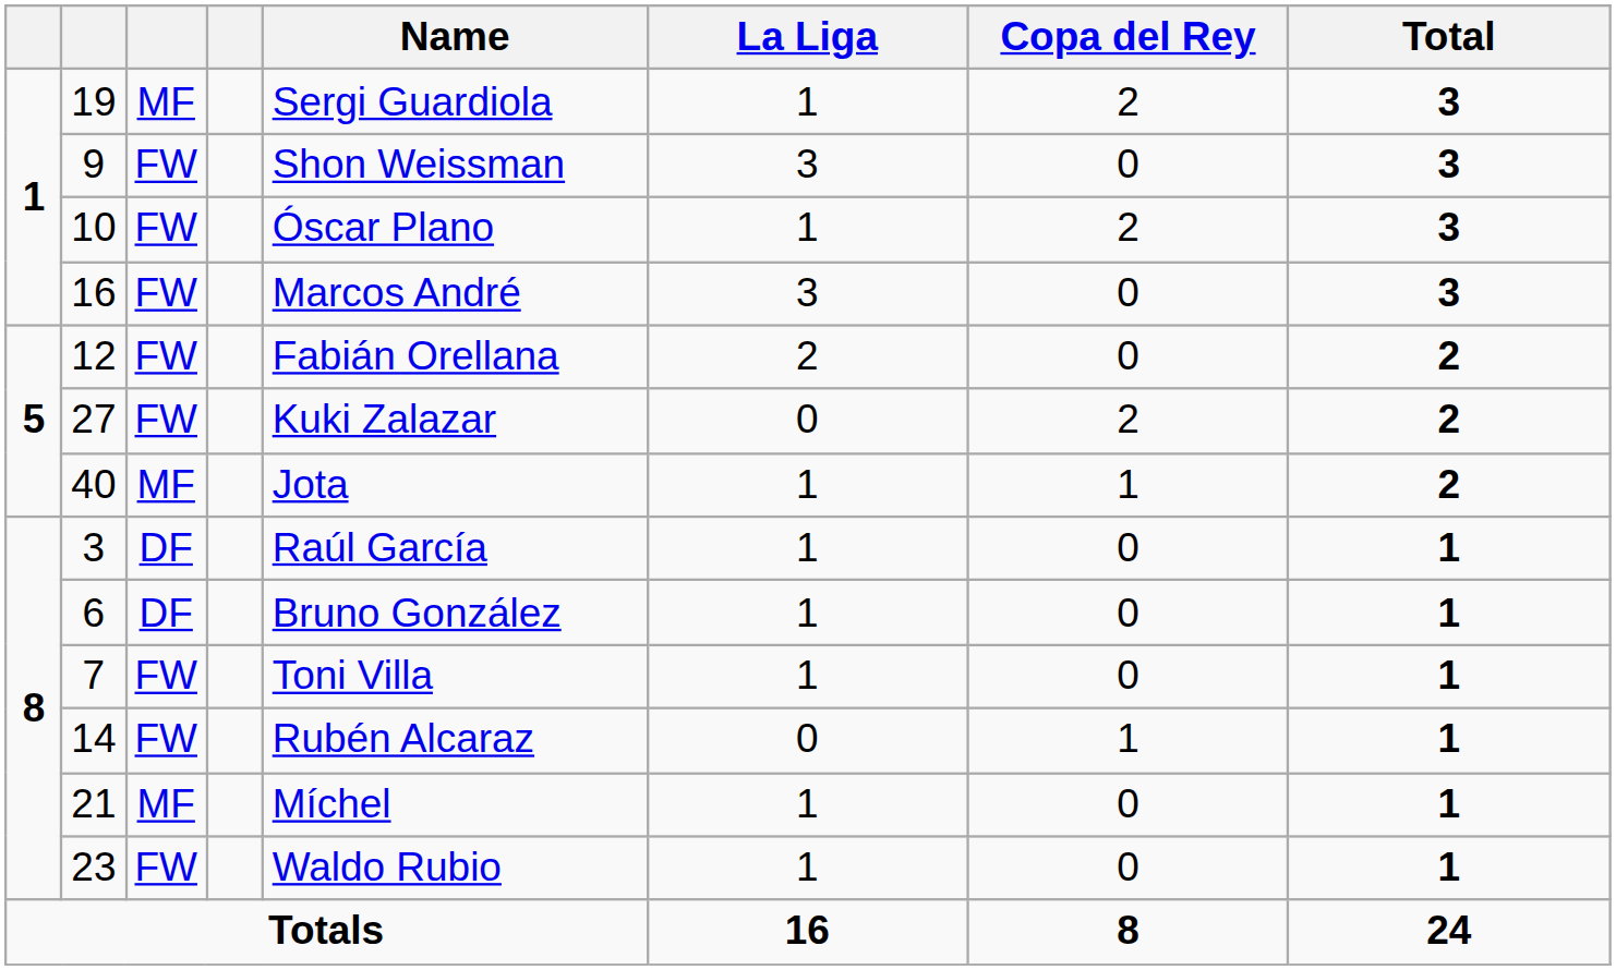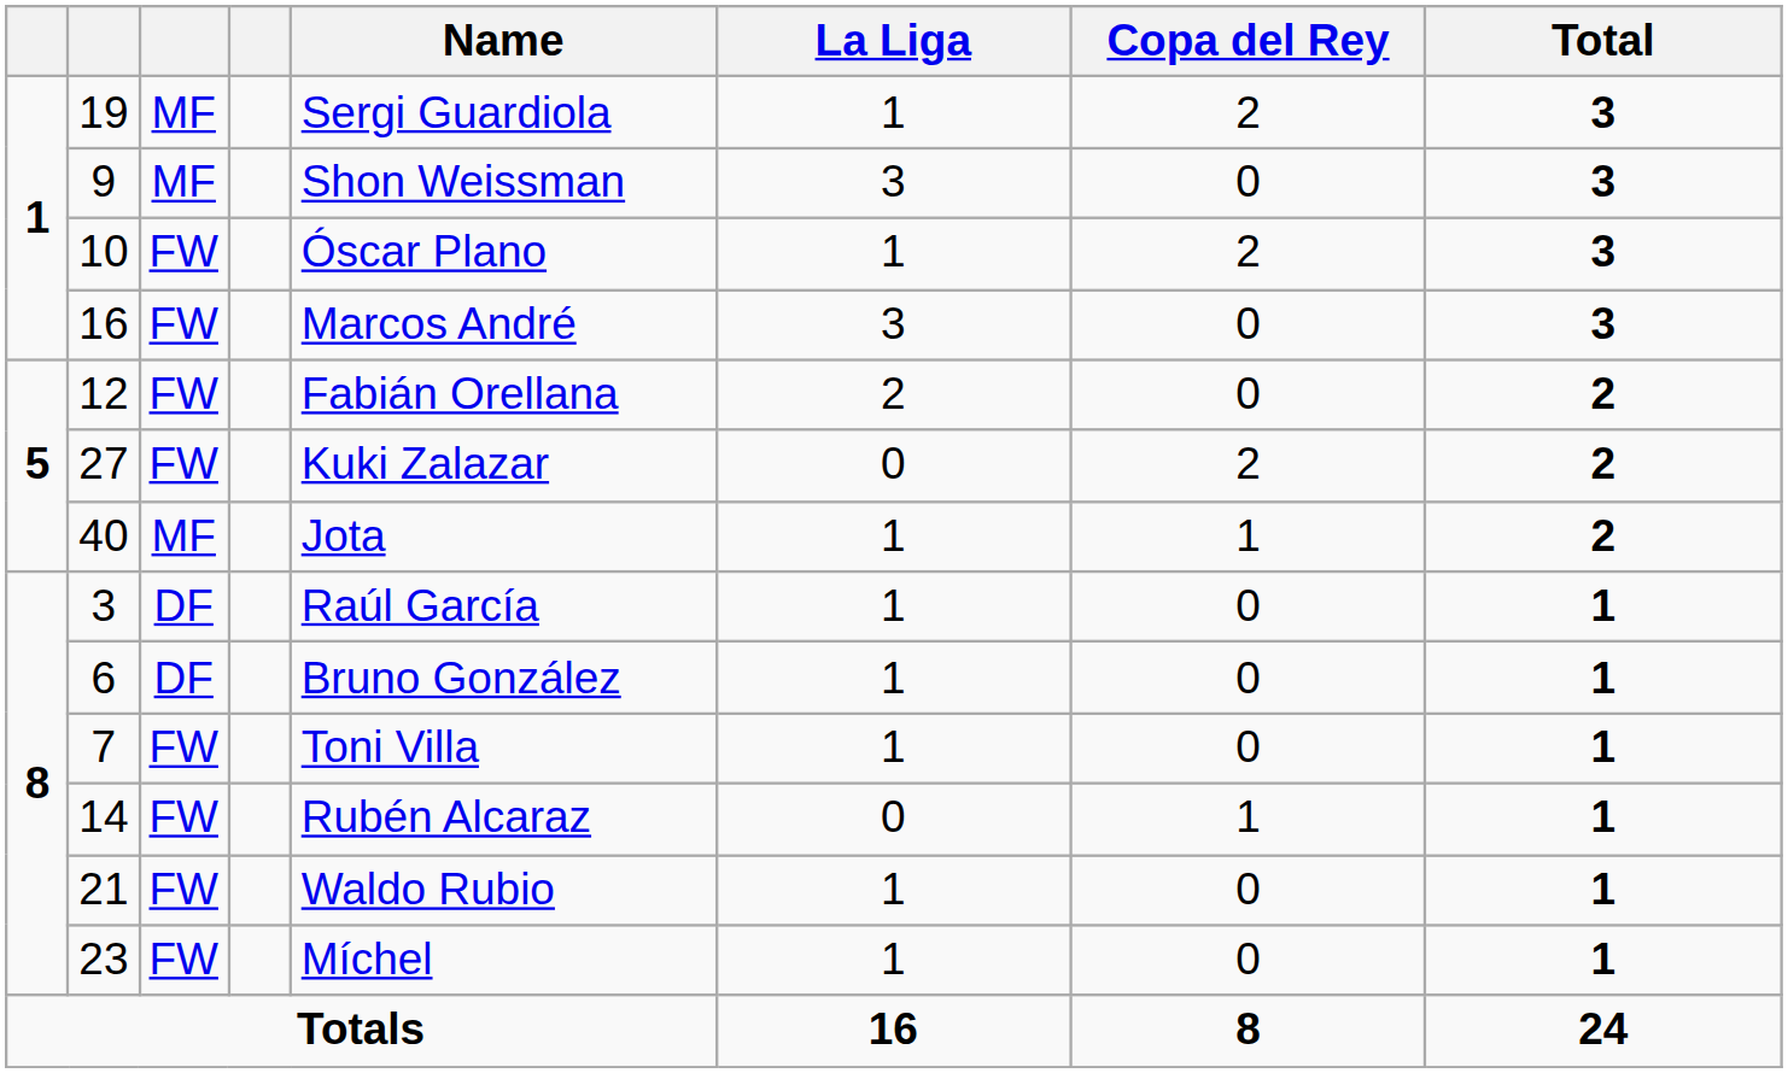 <table class="wikitable" style="text-align:center">
 <tr>
 <th width=15></th>
 <th width=15></th>
 <th width=15></th>
 <th width=15></th>
 <th width=145>Name</th>
 <th width=120><a href='#'>La Liga</a></th>
 <th width=120><a href='#'>Copa del Rey</a></th>
 <th width=120>Total</th>
 </tr>
 <tr>
 <td rowspan=4><strong>1</strong></td>
 <td>19</td>
 <td><a href='#'>MF</a></td>
 <td></td>
 <td align=left><a href='#'>Sergi Guardiola</a></td>
 <td>1</td>
 <td>2</td>
 <td><strong>3</strong></td>
 </tr>
 <tr>
 <td>9</td>
-<td><a href='#'>FW</a></td>
+<td><a href='#'>MF</a></td>
 <td></td>
 <td align=left><a href='#'>Shon Weissman</a></td>
 <td>3</td>
 <td>0</td>
 <td><strong>3</strong></td>
 </tr>
 <tr>
 <td>10</td>
 <td><a href='#'>FW</a></td>
 <td></td>
 <td align=left><a href='#'>Óscar Plano</a></td>
 <td>1</td>
 <td>2</td>
 <td><strong>3</strong></td>
 </tr>
 <tr>
 <td>16</td>
 <td><a href='#'>FW</a></td>
 <td></td>
 <td align=left><a href='#'>Marcos André</a></td>
 <td>3</td>
 <td>0</td>
 <td><strong>3</strong></td>
 </tr>
 <tr>
 <td rowspan=3><strong>5</strong></td>
 <td>12</td>
 <td><a href='#'>FW</a></td>
 <td></td>
 <td align=left><a href='#'>Fabián Orellana</a></td>
 <td>2</td>
 <td>0</td>
 <td><strong>2</strong></td>
 </tr>
 <tr>
 <td>27</td>
 <td><a href='#'>FW</a></td>
 <td></td>
 <td align=left><a href='#'>Kuki Zalazar</a></td>
 <td>0</td>
 <td>2</td>
 <td><strong>2</strong></td>
 </tr>
 <tr>
 <td>40</td>
 <td><a href='#'>MF</a></td>
 <td></td>
 <td align=left><a href='#'>Jota</a></td>
 <td>1</td>
 <td>1</td>
 <td><strong>2</strong></td>
 </tr>
 <tr>
 <td rowspan=6><strong>8</strong></td>
 <td>3</td>
 <td><a href='#'>DF</a></td>
 <td></td>
 <td align=left><a href='#'>Raúl García</a></td>
 <td>1</td>
 <td>0</td>
 <td><strong>1</strong></td>
 </tr>
 <tr>
 <td>6</td>
 <td><a href='#'>DF</a></td>
 <td></td>
 <td align=left><a href='#'>Bruno González</a></td>
 <td>1</td>
 <td>0</td>
 <td><strong>1</strong></td>
 </tr>
 <tr>
 <td>7</td>
 <td><a href='#'>FW</a></td>
 <td></td>
 <td align=left><a href='#'>Toni Villa</a></td>
 <td>1</td>
 <td>0</td>
 <td><strong>1</strong></td>
 </tr>
 <tr>
 <td>14</td>
 <td><a href='#'>FW</a></td>
 <td></td>
 <td align=left><a href='#'>Rubén Alcaraz</a></td>
 <td>0</td>
 <td>1</td>
 <td><strong>1</strong></td>
 </tr>
 <tr>
 <td>21</td>
-<td><a href='#'>MF</a></td>
+<td><a href='#'>FW</a></td>
 <td></td>
-<td align=left><a href='#'>Míchel</a></td>
+<td align=left><a href='#'>Waldo Rubio</a></td>
 <td>1</td>
 <td>0</td>
 <td><strong>1</strong></td>
 </tr>
 <tr>
 <td>23</td>
 <td><a href='#'>FW</a></td>
 <td></td>
-<td align=left><a href='#'>Waldo Rubio</a></td>
+<td align=left><a href='#'>Míchel</a></td>
 <td>1</td>
 <td>0</td>
 <td><strong>1</strong></td>
 </tr>
 <tr>
 <td colspan=5><strong>Totals</strong></td>
 <td><strong>16</strong></td>
 <td><strong>8</strong></td>
 <td><strong>24</strong></td>
 </tr>
 </table>
